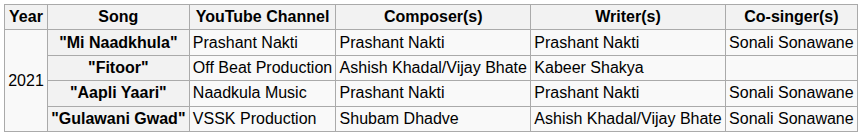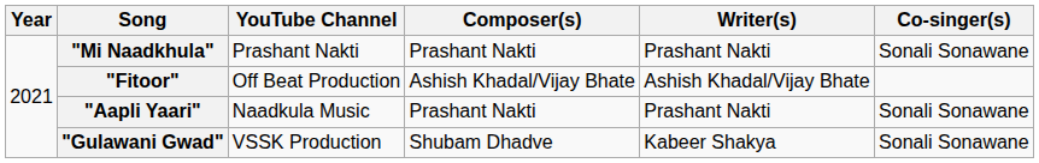 <table class="wikitable sortable plainrowheaders">
 <tr>
 <th scope="col">Year</th>
 <th scope="col">Song</th>
 <th scope="col">YouTube Channel</th>
 <th scope="col">Composer(s)</th>
 <th scope="col">Writer(s)</th>
 <th scope="col">Co-singer(s)</th>
 </tr>
 <tr>
 <td rowspan="4">2021</td>
 <th>"Mi Naadkhula"</th>
 <td>Prashant Nakti</td>
 <td>Prashant Nakti</td>
 <td>Prashant Nakti</td>
 <td>Sonali Sonawane</td>
 </tr>
 <tr>
 <th>"Fitoor"</th>
 <td>Off Beat Production</td>
 <td>Ashish Khadal/Vijay Bhate</td>
-<td>Kabeer Shakya</td>
+<td>Ashish Khadal/Vijay Bhate</td>
 <td></td>
 </tr>
 <tr>
 <th>"Aapli Yaari"</th>
 <td>Naadkula Music</td>
 <td>Prashant Nakti</td>
 <td>Prashant Nakti</td>
 <td>Sonali Sonawane</td>
 </tr>
 <tr>
 <th>"Gulawani Gwad"</th>
 <td>VSSK Production</td>
 <td>Shubam Dhadve</td>
-<td>Ashish Khadal/Vijay Bhate</td>
+<td>Kabeer Shakya</td>
 <td>Sonali Sonawane</td>
 </tr>
 </table>
